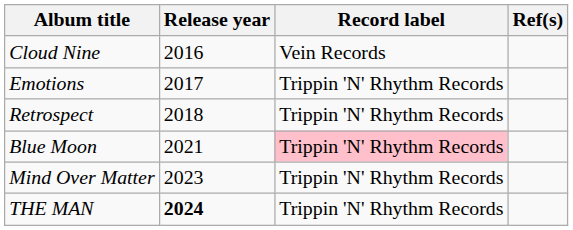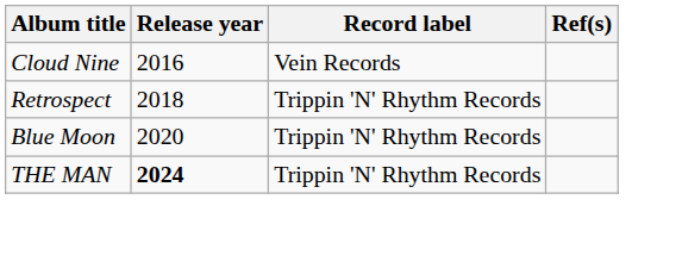 <table class="wikitable sortable">
 <tr>
 <th scope=col>Album title</th>
 <th scope=col>Release year</th>
 <th scope=col>Record label</th>
 <th scope=col class=unsortable>Ref(s)</th>
 </tr>
 <tr>
 <td><em>Cloud Nine</em></td>
 <td>2016</td>
 <td>Vein Records</td>
 <td></td>
 </tr>
 <tr>
-<td><em>Emotions</em></td>
-<td>2017</td>
-<td>Trippin 'N' Rhythm Records</td>
-<td></td>
-</tr>
-<tr>
 <td><em>Retrospect</em></td>
 <td>2018</td>
 <td>Trippin 'N' Rhythm Records</td>
 <td></td>
 </tr>
 <tr>
 <td><em>Blue Moon</em></td>
-<td>2021</td>
-<td style="background: pink;">Trippin 'N' Rhythm Records</td>
-<td></td>
-</tr>
-<tr>
-<td><em>Mind Over Matter</em></td>
-<td>2023</td>
+<td>2020</td>
 <td>Trippin 'N' Rhythm Records</td>
 <td></td>
 </tr>
 <tr>
 <td><em>THE MAN</em></td>
 <td><strong>2024</strong></td>
 <td>Trippin 'N' Rhythm Records</td>
 <td></td>
 </tr>
 </table>
